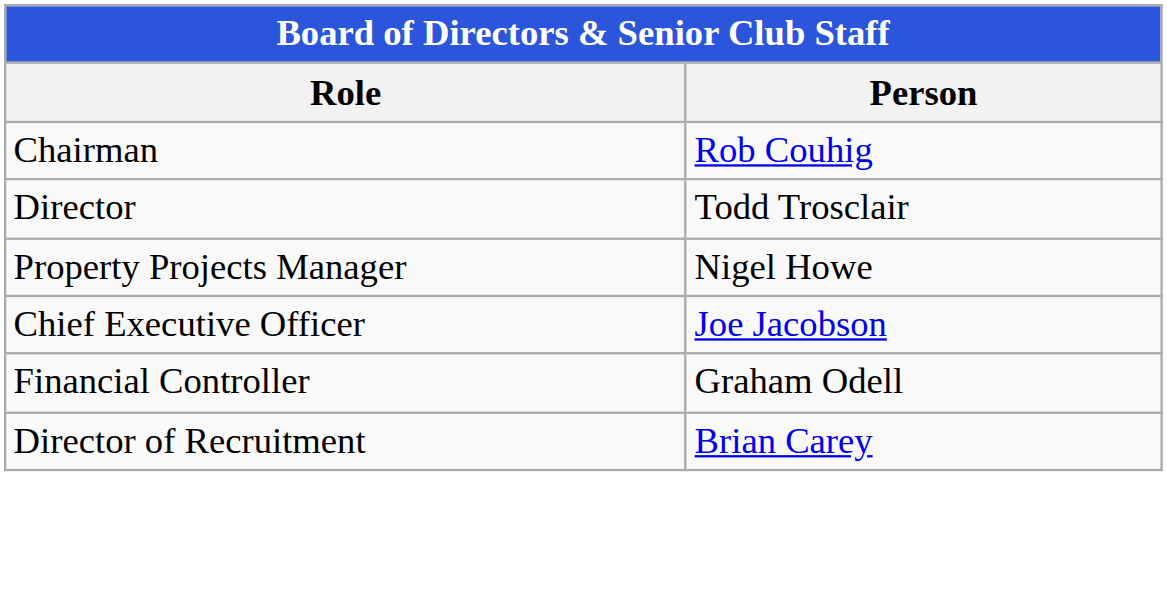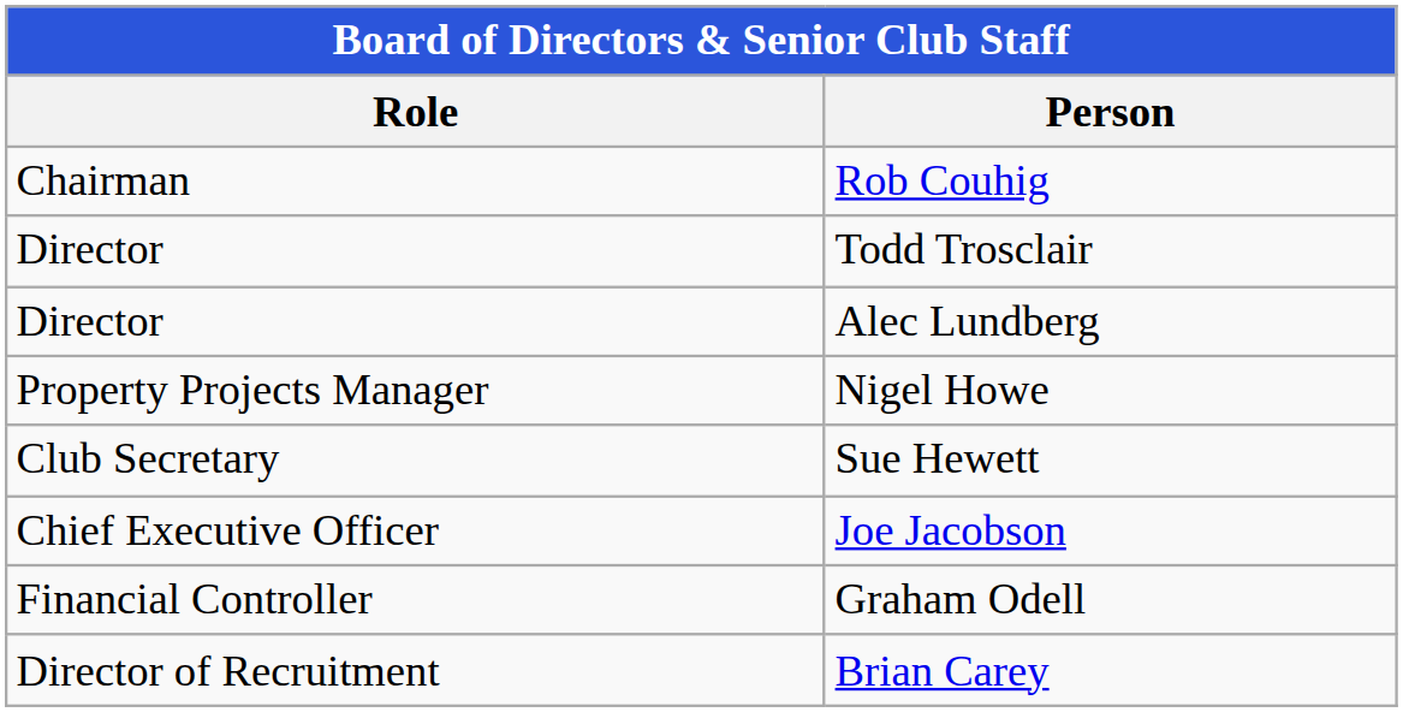 <table class="wikitable" style="text-align:left;">
 <tr>
 <th colspan=2 style="color:white; background:#2B55DB;">Board of Directors & Senior Club Staff</th>
 </tr>
 <tr>
 <th style="width:290px;">Role</th>
 <th style="width:200px;">Person</th>
 </tr>
 <tr>
 <td>Chairman</td>
 <td><a href='#'>Rob Couhig</a></td>
 </tr>
 <tr>
 <td>Director</td>
 <td>Todd Trosclair</td>
 </tr>
 <tr>
+<td>Director</td>
+<td>Alec Lundberg</td>
+</tr>
+<tr>
 <td>Property Projects Manager</td>
 <td>Nigel Howe</td>
+</tr>
+<tr>
+<td>Club Secretary</td>
+<td>Sue Hewett</td>
 </tr>
 <tr>
 <td>Chief Executive Officer</td>
 <td><a href='#'>Joe Jacobson</a></td>
 </tr>
 <tr>
 <td>Financial Controller</td>
 <td>Graham Odell</td>
 </tr>
 <tr>
 <td>Director of Recruitment</td>
 <td><a href='#'>Brian Carey</a></td>
 </tr>
 </table>
